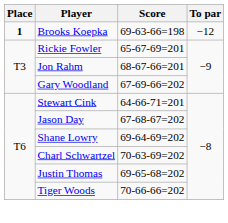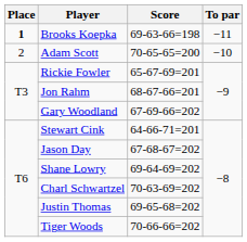 <table class="wikitable">
 <tr>
 <th>Place</th>
 <th>Player</th>
 <th>Score</th>
 <th>To par</th>
 </tr>
 <tr>
 <td align=center><strong>1</strong></td>
 <td> <a href='#'>Brooks Koepka</a></td>
 <td>69-63-66=198</td>
-<td align=center>−12</td>
+<td align=center>−11</td>
+</tr>
+<tr>
+<td align=center>2</td>
+<td> <a href='#'>Adam Scott</a></td>
+<td>70-65-65=200</td>
+<td align=center>−10</td>
 </tr>
 <tr>
 <td rowspan=3 align=center>T3</td>
 <td> <a href='#'>Rickie Fowler</a></td>
 <td>65-67-69=201</td>
 <td rowspan=3 align=center>−9</td>
 </tr>
 <tr>
 <td> <a href='#'>Jon Rahm</a></td>
 <td>68-67-66=201</td>
 </tr>
 <tr>
 <td> <a href='#'>Gary Woodland</a></td>
 <td>67-69-66=202</td>
 </tr>
 <tr>
 <td rowspan=6 align=center>T6</td>
 <td> <a href='#'>Stewart Cink</a></td>
 <td>64-66-71=201</td>
 <td rowspan=6 align=center>−8</td>
 </tr>
 <tr>
 <td> <a href='#'>Jason Day</a></td>
 <td>67-68-67=202</td>
 </tr>
 <tr>
 <td> <a href='#'>Shane Lowry</a></td>
 <td>69-64-69=202</td>
 </tr>
 <tr>
 <td> <a href='#'>Charl Schwartzel</a></td>
 <td>70-63-69=202</td>
 </tr>
 <tr>
 <td> <a href='#'>Justin Thomas</a></td>
 <td>69-65-68=202</td>
 </tr>
 <tr>
 <td> <a href='#'>Tiger Woods</a></td>
 <td>70-66-66=202</td>
 </tr>
 </table>
